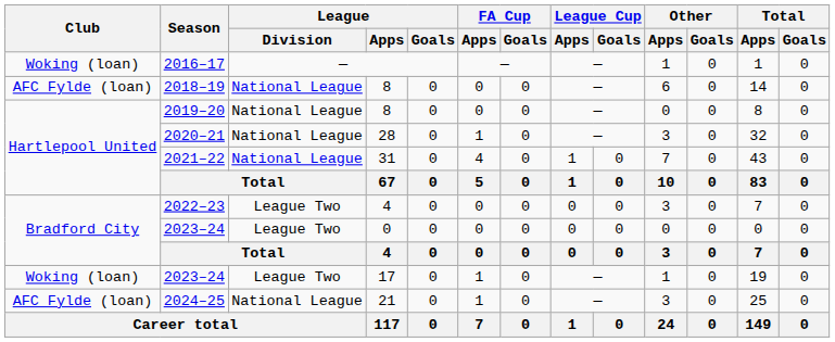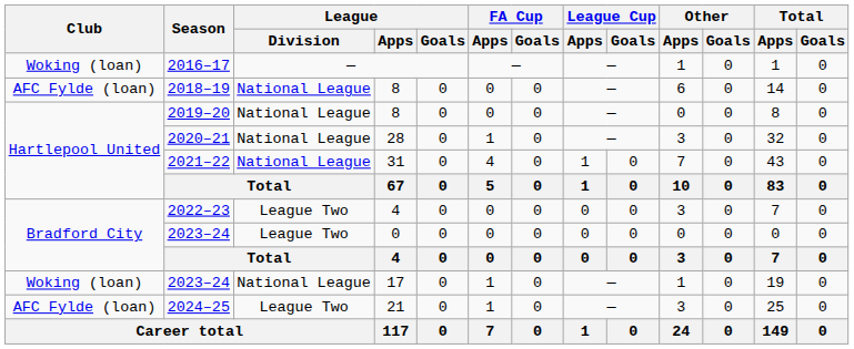 <table class="wikitable" style="text-align:center">
 <tr>
 <th rowspan="2">Club</th>
 <th rowspan="2">Season</th>
 <th colspan="3">League</th>
 <th colspan="2"><a href='#'>FA Cup</a></th>
 <th colspan="2"><a href='#'>League Cup</a></th>
 <th colspan="2">Other</th>
 <th colspan="2">Total</th>
 </tr>
 <tr>
 <th>Division</th>
 <th>Apps</th>
 <th>Goals</th>
 <th>Apps</th>
 <th>Goals</th>
 <th>Apps</th>
 <th>Goals</th>
 <th>Apps</th>
 <th>Goals</th>
 <th>Apps</th>
 <th>Goals</th>
 </tr>
 <tr>
 <td><a href='#'>Woking</a> (loan)</td>
 <td><a href='#'>2016–17</a></td>
 <td colspan="3">—</td>
 <td colspan="2">—</td>
 <td colspan="2">—</td>
 <td>1</td>
 <td>0</td>
 <td>1</td>
 <td>0</td>
 </tr>
 <tr>
 <td><a href='#'>AFC Fylde</a> (loan)</td>
 <td><a href='#'>2018–19</a></td>
 <td><a href='#'>National League</a></td>
 <td>8</td>
 <td>0</td>
 <td>0</td>
 <td>0</td>
 <td colspan="2">—</td>
 <td>6</td>
 <td>0</td>
 <td>14</td>
 <td>0</td>
 </tr>
 <tr>
 <td rowspan="4"><a href='#'>Hartlepool United</a></td>
 <td><a href='#'>2019–20</a></td>
 <td>National League</td>
 <td>8</td>
 <td>0</td>
 <td>0</td>
 <td>0</td>
 <td colspan="2">—</td>
 <td>0</td>
 <td>0</td>
 <td>8</td>
 <td>0</td>
 </tr>
 <tr>
 <td><a href='#'>2020–21</a></td>
 <td>National League</td>
 <td>28</td>
 <td>0</td>
 <td>1</td>
 <td>0</td>
 <td colspan="2">—</td>
 <td>3</td>
 <td>0</td>
 <td>32</td>
 <td>0</td>
 </tr>
 <tr>
 <td><a href='#'>2021–22</a></td>
 <td><a href='#'>National League</a></td>
 <td>31</td>
 <td>0</td>
 <td>4</td>
 <td>0</td>
 <td>1</td>
 <td>0</td>
 <td>7</td>
 <td>0</td>
 <td>43</td>
 <td>0</td>
 </tr>
 <tr>
 <th colspan="2">Total</th>
 <th>67</th>
 <th>0</th>
 <th>5</th>
 <th>0</th>
 <th>1</th>
 <th>0</th>
 <th>10</th>
 <th>0</th>
 <th>83</th>
 <th>0</th>
 </tr>
 <tr>
 <td rowspan="3"><a href='#'>Bradford City</a></td>
 <td><a href='#'>2022–23</a></td>
 <td>League Two</td>
 <td>4</td>
 <td>0</td>
 <td>0</td>
 <td>0</td>
 <td>0</td>
 <td>0</td>
 <td>3</td>
 <td>0</td>
 <td>7</td>
 <td>0</td>
 </tr>
 <tr>
 <td><a href='#'>2023–24</a></td>
 <td>League Two</td>
 <td>0</td>
 <td>0</td>
 <td>0</td>
 <td>0</td>
 <td>0</td>
 <td>0</td>
 <td>0</td>
 <td>0</td>
 <td>0</td>
 <td>0</td>
 </tr>
 <tr>
 <th colspan="2">Total</th>
 <th>4</th>
 <th>0</th>
 <th>0</th>
 <th>0</th>
 <th>0</th>
 <th>0</th>
 <th>3</th>
 <th>0</th>
 <th>7</th>
 <th>0</th>
 </tr>
 <tr>
 <td><a href='#'>Woking</a> (loan)</td>
 <td><a href='#'>2023–24</a></td>
-<td>League Two</td>
+<td>National League</td>
 <td>17</td>
 <td>0</td>
 <td>1</td>
 <td>0</td>
 <td colspan="2">—</td>
 <td>1</td>
 <td>0</td>
 <td>19</td>
 <td>0</td>
 </tr>
 <tr>
 <td><a href='#'>AFC Fylde</a> (loan)</td>
 <td><a href='#'>2024–25</a></td>
-<td>National League</td>
+<td>League Two</td>
 <td>21</td>
 <td>0</td>
 <td>1</td>
 <td>0</td>
 <td colspan="2">—</td>
 <td>3</td>
 <td>0</td>
 <td>25</td>
 <td>0</td>
 </tr>
 <tr>
 <th colspan="3">Career total</th>
 <th>117</th>
 <th>0</th>
 <th>7</th>
 <th>0</th>
 <th>1</th>
 <th>0</th>
 <th>24</th>
 <th>0</th>
 <th>149</th>
 <th>0</th>
 </tr>
 </table>
